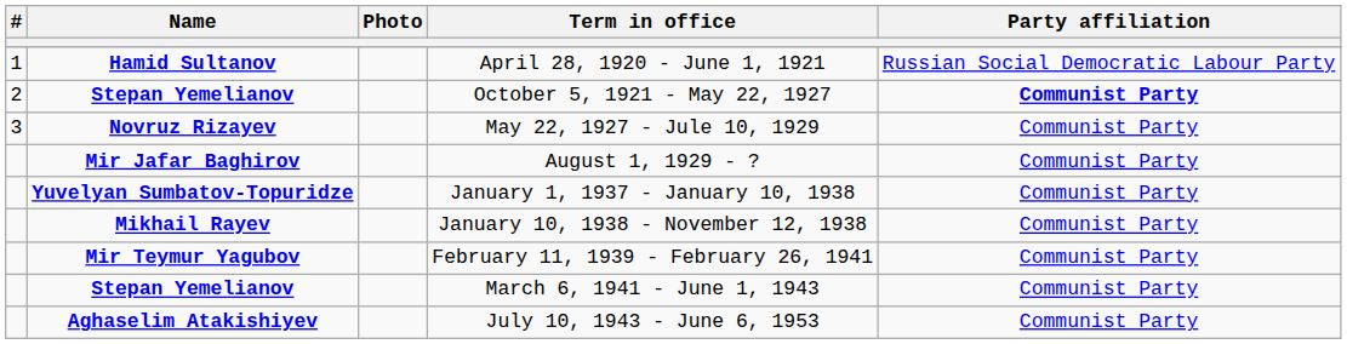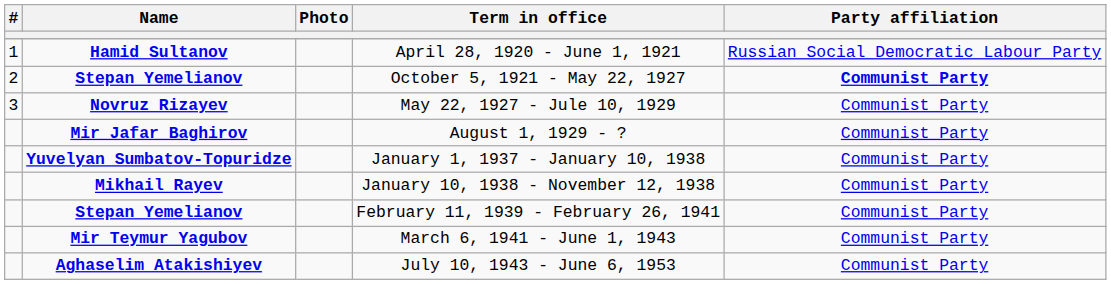 <table class=wikitable style="text-align:center;">
 <tr>
 <th>#</th>
 <th>Name</th>
 <th>Photo</th>
 <th>Term in office</th>
 <th>Party affiliation</th>
 </tr>
 <tr>
 <th colspan=8></th>
 </tr>
 <tr>
 </tr>
 <tr>
 <td>1</td>
 <td><strong><a href='#'>Hamid Sultanov</a></strong></td>
 <td></td>
 <td>April 28, 1920 - June 1, 1921</td>
 <td><a href='#'>Russian Social Democratic Labour Party</a></td>
 </tr>
 <tr>
 <td>2</td>
 <td><strong><a href='#'>Stepan Yemelianov</a></strong></td>
 <td></td>
 <td>October 5, 1921 - May 22, 1927</td>
 <td><strong><a href='#'>Communist Party</a></strong></td>
 </tr>
 <tr>
 <td>3</td>
 <td><strong><a href='#'>Novruz Rizayev</a></strong></td>
 <td></td>
 <td>May 22, 1927 - Jule 10, 1929</td>
 <td><a href='#'>Communist Party</a></td>
 </tr>
 <tr>
 <td></td>
 <td><strong><a href='#'>Mir Jafar Baghirov</a></strong></td>
 <td></td>
 <td>August 1, 1929 - ?</td>
 <td><a href='#'>Communist Party</a></td>
 </tr>
 <tr>
 <td></td>
 <td><strong><a href='#'>Yuvelyan Sumbatov-Topuridze</a></strong></td>
 <td></td>
 <td>January 1, 1937 - January 10, 1938</td>
 <td><a href='#'>Communist Party</a></td>
 </tr>
 <tr>
 <td></td>
 <td><strong><a href='#'>Mikhail Rayev</a></strong></td>
 <td></td>
 <td>January 10, 1938 - November 12, 1938</td>
 <td><a href='#'>Communist Party</a></td>
 </tr>
 <tr>
 <td></td>
-<td><strong><a href='#'>Mir Teymur Yagubov</a></strong></td>
+<td><strong><a href='#'>Stepan Yemelianov</a></strong></td>
 <td></td>
 <td>February 11, 1939 - February 26, 1941</td>
 <td><a href='#'>Communist Party</a></td>
 </tr>
 <tr>
 <td></td>
-<td><strong><a href='#'>Stepan Yemelianov</a></strong></td>
+<td><strong><a href='#'>Mir Teymur Yagubov</a></strong></td>
 <td></td>
 <td>March 6, 1941 - June 1, 1943</td>
 <td><a href='#'>Communist Party</a></td>
 </tr>
 <tr>
 <td></td>
 <td><strong><a href='#'>Aghaselim Atakishiyev</a></strong></td>
 <td></td>
 <td>July 10, 1943 - June 6, 1953</td>
 <td><a href='#'>Communist Party</a></td>
 </tr>
 </table>
